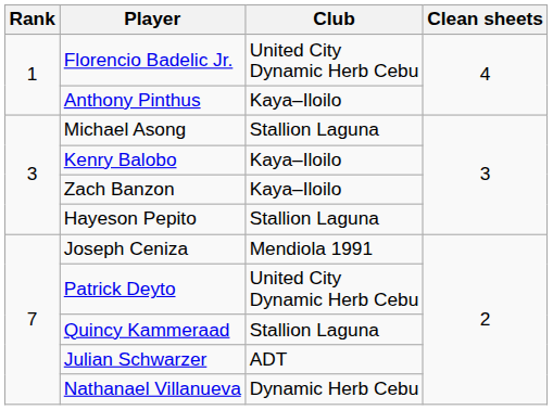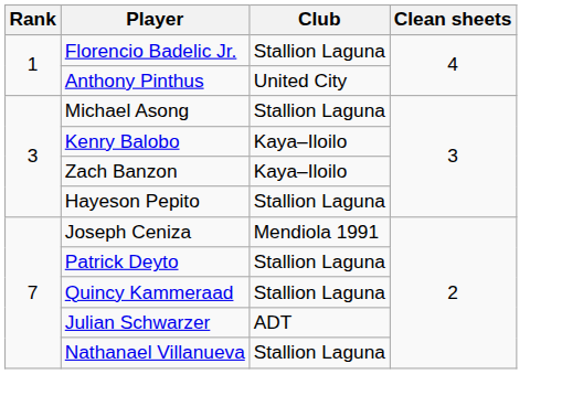 <table class="wikitable">
 <tr>
 <th>Rank</th>
 <th>Player</th>
 <th>Club</th>
 <th>Clean sheets</th>
 </tr>
 <tr>
 <td rowspan="2" style="text-align:center;">1</td>
 <td> <a href='#'>Florencio Badelic Jr.</a></td>
-<td>United City<br>Dynamic Herb Cebu</td>
+<td>Stallion Laguna</td>
 <td rowspan="2" style="text-align:center;">4</td>
 </tr>
 <tr>
 <td> <a href='#'>Anthony Pinthus</a></td>
-<td>Kaya–Iloilo</td>
+<td>United City</td>
 </tr>
 <tr>
 <td rowspan="4" style="text-align:center;">3</td>
 <td> Michael Asong</td>
 <td>Stallion Laguna</td>
 <td rowspan="4" style="text-align:center;">3</td>
 </tr>
 <tr>
 <td> <a href='#'>Kenry Balobo</a></td>
 <td>Kaya–Iloilo</td>
 </tr>
 <tr>
 <td> Zach Banzon</td>
 <td>Kaya–Iloilo</td>
 </tr>
 <tr>
 <td> Hayeson Pepito</td>
 <td>Stallion Laguna</td>
 </tr>
 <tr>
 <td rowspan="5" style="text-align:center;">7</td>
 <td> Joseph Ceniza</td>
 <td>Mendiola 1991</td>
 <td rowspan="5" style="text-align:center;">2</td>
 </tr>
 <tr>
 <td> <a href='#'>Patrick Deyto</a></td>
-<td>United City<br>Dynamic Herb Cebu</td>
+<td>Stallion Laguna</td>
 </tr>
 <tr>
 <td> <a href='#'>Quincy Kammeraad</a></td>
 <td>Stallion Laguna</td>
 </tr>
 <tr>
 <td> <a href='#'>Julian Schwarzer</a></td>
 <td>ADT</td>
 </tr>
 <tr>
 <td> <a href='#'>Nathanael Villanueva</a></td>
-<td>Dynamic Herb Cebu</td>
+<td>Stallion Laguna</td>
 </tr>
 </table>
